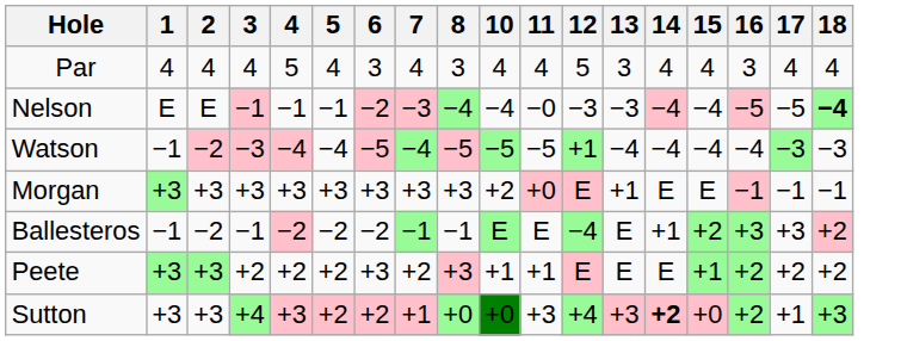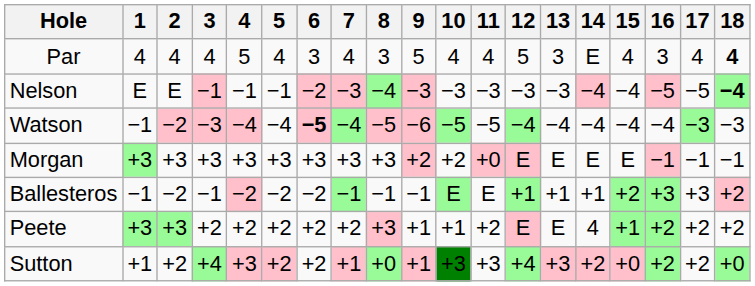 <table class="wikitable" style="text-align:center">
 <tr>
 <th>Hole</th>
 <th> 1 </th>
 <th> 2 </th>
 <th> 3 </th>
 <th> 4 </th>
 <th> 5 </th>
 <th> 6 </th>
 <th> 7 </th>
 <th> 8 </th>
+<th> 9 </th>
 <th>10</th>
 <th>11</th>
 <th>12</th>
 <th>13</th>
 <th>14</th>
 <th>15</th>
 <th>16</th>
 <th>17</th>
 <th>18</th>
 </tr>
 <tr>
 <td>Par</td>
 <td>4</td>
 <td>4</td>
 <td>4</td>
 <td>5</td>
 <td>4</td>
 <td>3</td>
 <td>4</td>
 <td>3</td>
+<td>5</td>
 <td>4</td>
 <td>4</td>
 <td>5</td>
 <td>3</td>
-<td>4</td>
+<td>E</td>
 <td>4</td>
 <td>3</td>
 <td>4</td>
-<td>4</td>
+<td><strong>4</strong></td>
 </tr>
 <tr>
 <td align=left> Nelson</td>
 <td>E</td>
 <td>E</td>
 <td style="background: Pink;">−1</td>
 <td>−1</td>
 <td>−1</td>
 <td style="background: Pink;">−2</td>
 <td style="background: Pink;">−3</td>
 <td style="background: PaleGreen;">−4</td>
-<td>−4</td>
-<td>−0</td>
+<td style="background: Pink;">−3</td>
+<td>−3</td>
+<td>−3</td>
 <td>−3</td>
 <td>−3</td>
 <td style="background: Pink;">−4</td>
 <td>−4</td>
 <td style="background: Pink;">−5</td>
 <td>−5</td>
 <td style="background: PaleGreen;"><strong>−4</strong></td>
 </tr>
 <tr>
 <td align=left> Watson</td>
 <td>−1</td>
 <td style="background: Pink;">−2</td>
 <td style="background: Pink;">−3</td>
 <td style="background: Pink;">−4</td>
 <td>−4</td>
-<td style="background: Pink;">−5</td>
+<td style="background: Pink;"><strong>−5</strong></td>
 <td style="background: PaleGreen;">−4</td>
 <td style="background: Pink;">−5</td>
+<td style="background: Pink;">−6</td>
 <td style="background: PaleGreen;">−5</td>
 <td>−5</td>
-<td style="background: PaleGreen;">+1</td>
+<td style="background: PaleGreen;">−4</td>
 <td>−4</td>
 <td>−4</td>
 <td>−4</td>
 <td>−4</td>
 <td style="background: PaleGreen;">−3</td>
 <td>−3</td>
 </tr>
 <tr>
 <td align=left> Morgan</td>
 <td style="background: PaleGreen;">+3</td>
 <td>+3</td>
 <td>+3</td>
 <td>+3</td>
 <td>+3</td>
 <td>+3</td>
 <td>+3</td>
 <td>+3</td>
+<td style="background: Pink;">+2</td>
 <td>+2</td>
 <td style="background: Pink;">+0</td>
 <td style="background: Pink;">E</td>
-<td>+1</td>
+<td>E</td>
 <td>E</td>
 <td>E</td>
 <td style="background: Pink;">−1</td>
 <td>−1</td>
 <td>−1</td>
 </tr>
 <tr>
 <td align=left> Ballesteros</td>
 <td>−1</td>
 <td>−2</td>
 <td>−1</td>
 <td style="background: Pink;">−2</td>
 <td>−2</td>
 <td>−2</td>
 <td style="background: PaleGreen;">−1</td>
 <td>−1</td>
+<td>−1</td>
 <td style="background: PaleGreen;">E</td>
 <td>E</td>
-<td style="background: PaleGreen;">−4</td>
-<td>E</td>
+<td style="background: PaleGreen;">+1</td>
+<td>+1</td>
 <td>+1</td>
 <td style="background: PaleGreen;">+2</td>
 <td style="background: PaleGreen;">+3</td>
 <td>+3</td>
 <td style="background: Pink;">+2</td>
 </tr>
 <tr>
 <td align=left> Peete</td>
 <td style="background: PaleGreen;">+3</td>
 <td style="background: PaleGreen;">+3</td>
 <td>+2</td>
 <td>+2</td>
 <td>+2</td>
-<td>+3</td>
+<td>+2</td>
 <td>+2</td>
 <td style="background: Pink;">+3</td>
 <td>+1</td>
 <td>+1</td>
+<td>+2</td>
 <td style="background: Pink;">E</td>
 <td>E</td>
-<td>E</td>
+<td>4</td>
 <td style="background: PaleGreen;">+1</td>
 <td style="background: PaleGreen;">+2</td>
 <td>+2</td>
 <td>+2</td>
 </tr>
 <tr>
 <td align=left> Sutton</td>
-<td>+3</td>
+<td>+1</td>
+<td>+2</td>
+<td style="background: PaleGreen;">+4</td>
+<td style="background: Pink;">+3</td>
+<td style="background: Pink;">+2</td>
+<td>+2</td>
+<td style="background: Pink;">+1</td>
+<td style="background: PaleGreen;">+0</td>
+<td style="background: Pink;">+1</td>
+<td style="background: Green;">+3</td>
 <td>+3</td>
 <td style="background: PaleGreen;">+4</td>
 <td style="background: Pink;">+3</td>
 <td style="background: Pink;">+2</td>
-<td style="background: pink;">+2</td>
-<td style="background: Pink;">+1</td>
-<td style="background: PaleGreen;">+0</td>
-<td style="background: Green;">+0</td>
-<td>+3</td>
-<td style="background: PaleGreen;">+4</td>
-<td style="background: Pink;">+3</td>
-<td style="background: Pink;"><strong>+2</strong></td>
 <td style="background: Pink;">+0</td>
 <td style="background: PaleGreen;">+2</td>
-<td>+1</td>
-<td style="background: PaleGreen;">+3</td>
+<td>+2</td>
+<td style="background: PaleGreen;">+0</td>
 </tr>
 </table>
